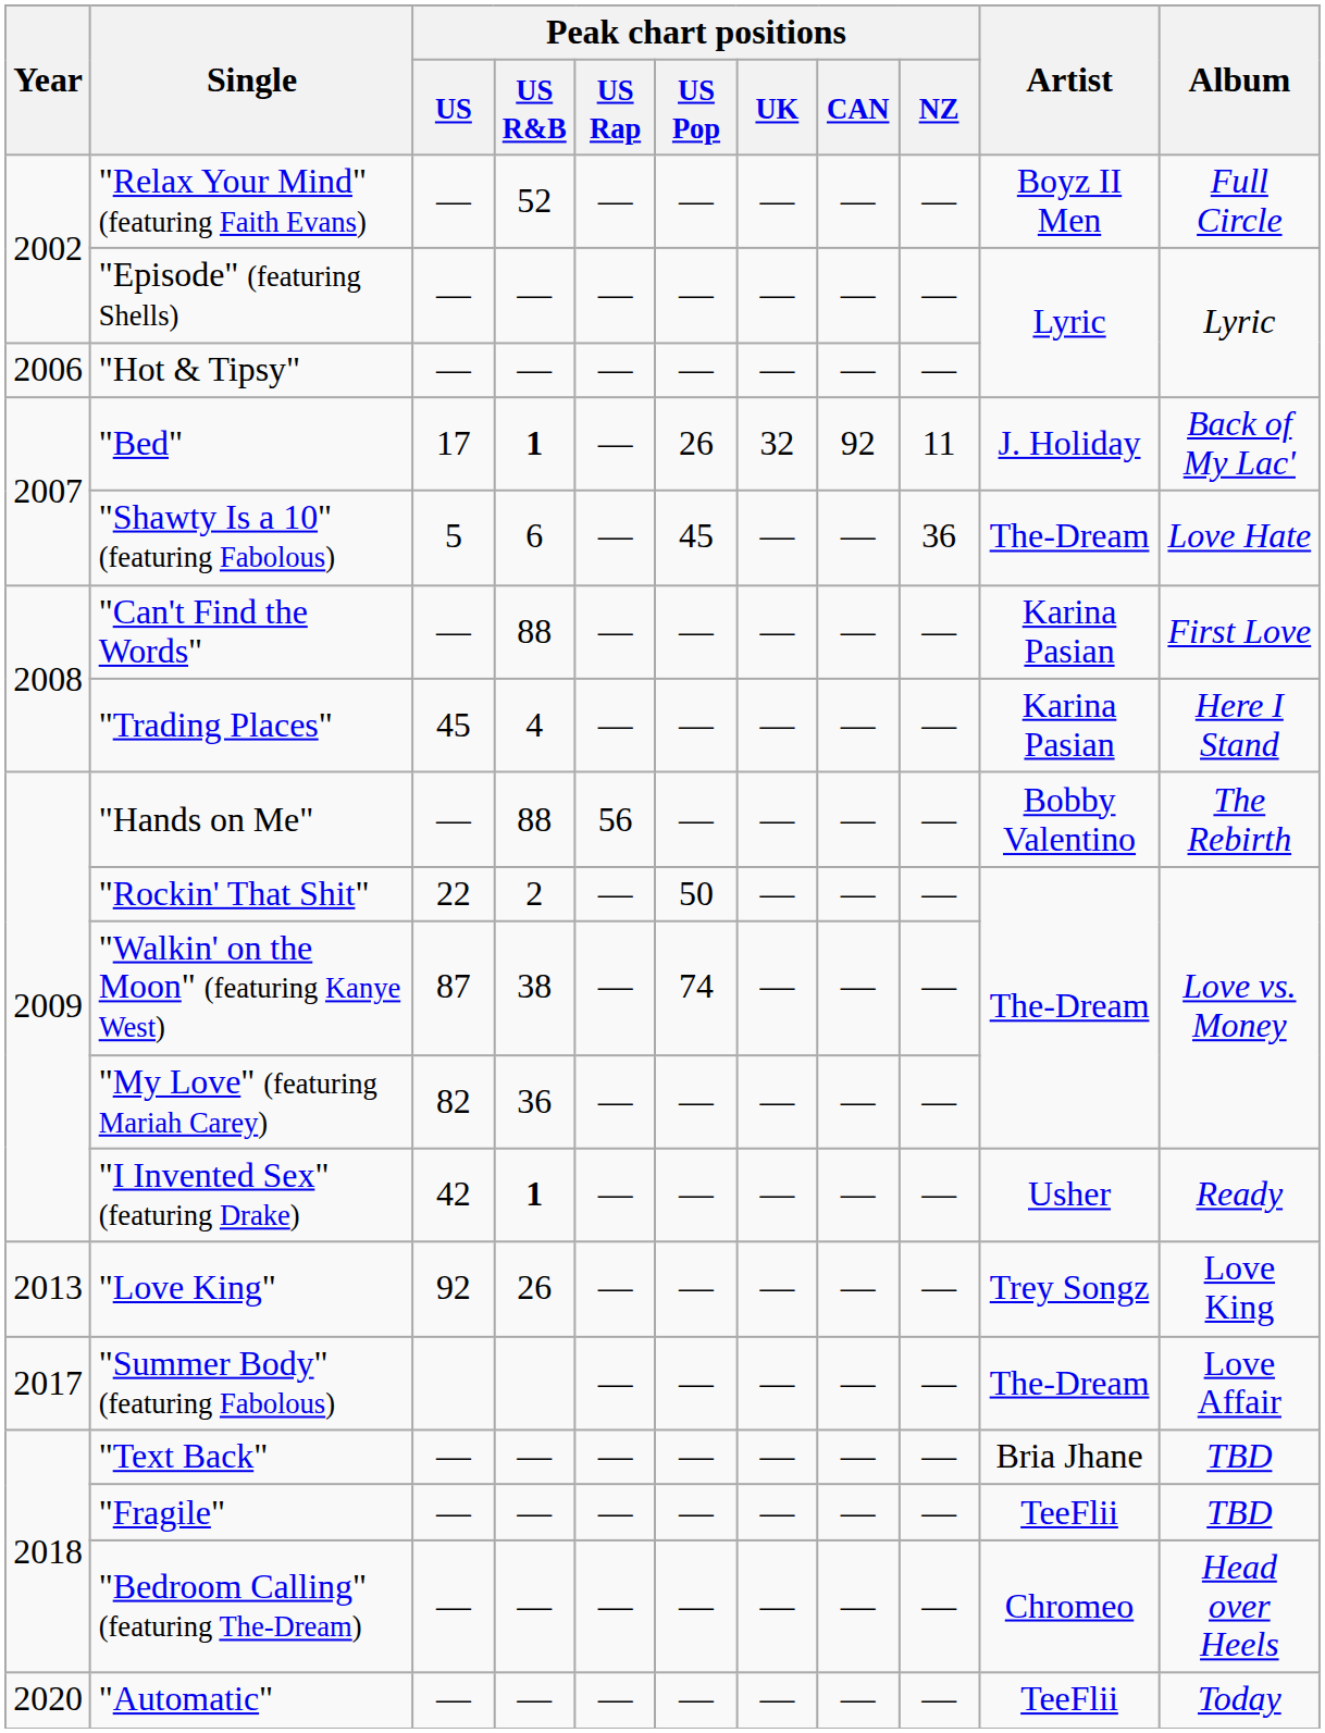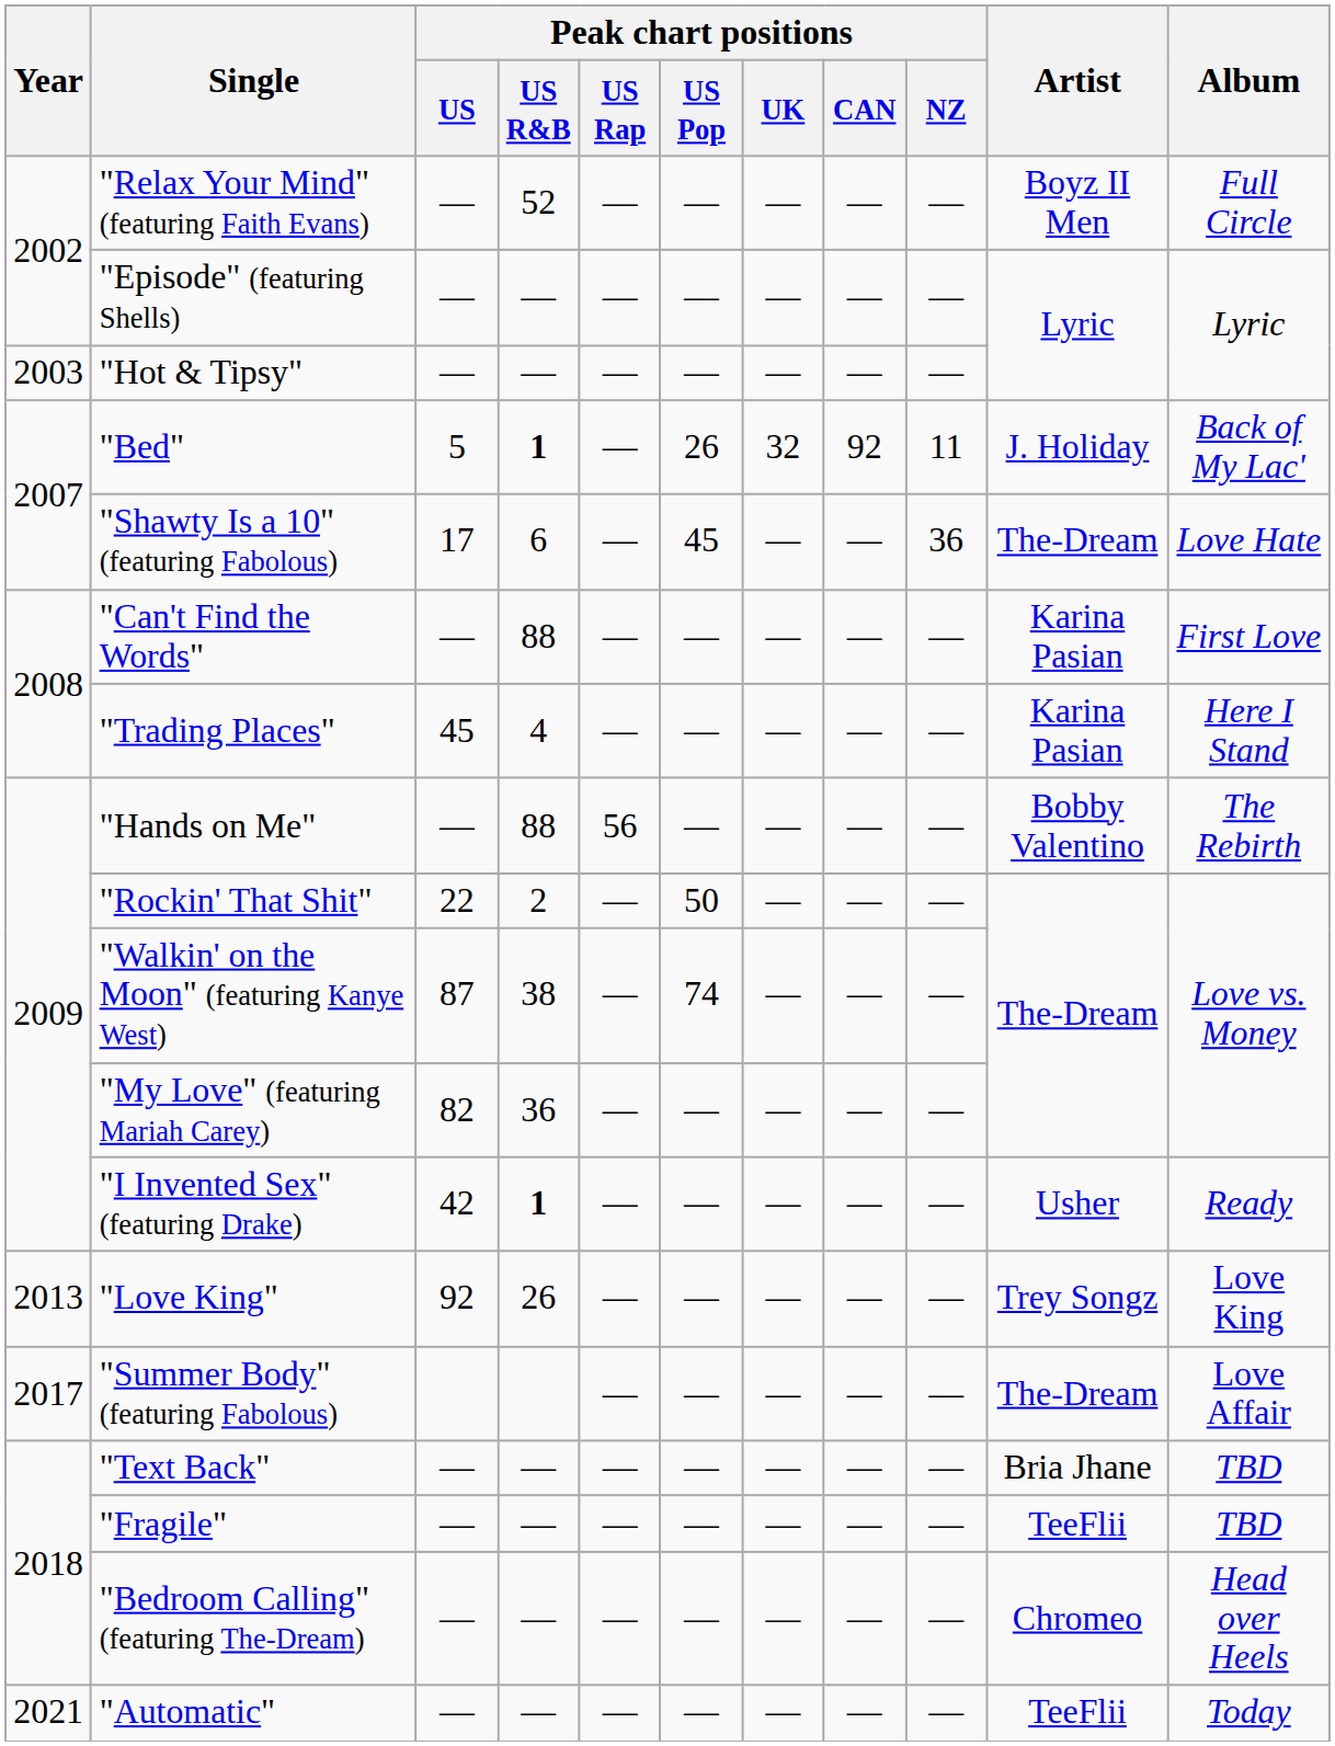 <table class="wikitable">
 <tr>
 <th rowspan="2">Year</th>
 <th rowspan="2">Single</th>
 <th colspan="7">Peak chart positions</th>
 <th rowspan="2">Artist</th>
 <th rowspan="2">Album</th>
 </tr>
 <tr>
 <th style="text-align:center; width:30px;"><small><a href='#'>US</a></small></th>
 <th style="text-align:center; width:30px;"><small><a href='#'>US R&B</a></small></th>
 <th style="text-align:center; width:30px;"><small><a href='#'>US Rap</a></small></th>
 <th style="text-align:center; width:30px;"><small><a href='#'>US Pop</a></small></th>
 <th style="text-align:center; width:30px;"><small><a href='#'>UK</a></small></th>
 <th style="text-align:center; width:30px;"><small><a href='#'>CAN</a></small></th>
 <th style="text-align:center; width:30px;"><small><a href='#'>NZ</a></small></th>
 </tr>
 <tr>
 <td rowspan="2">2002</td>
 <td>"<a href='#'>Relax Your Mind</a>" <small>(featuring <a href='#'>Faith Evans</a>)</small></td>
 <td style="text-align:center;">—</td>
 <td style="text-align:center;">52</td>
 <td style="text-align:center;">—</td>
 <td style="text-align:center;">—</td>
 <td style="text-align:center;">—</td>
 <td style="text-align:center;">—</td>
 <td style="text-align:center;">—</td>
 <td style="text-align:center;"><a href='#'>Boyz II Men</a></td>
 <td style="text-align:center;"><em><a href='#'>Full Circle</a></em></td>
 </tr>
 <tr>
 <td>"Episode" <small>(featuring Shells)</small></td>
 <td style="text-align:center;">—</td>
 <td style="text-align:center;">—</td>
 <td style="text-align:center;">—</td>
 <td style="text-align:center;">—</td>
 <td style="text-align:center;">—</td>
 <td style="text-align:center;">—</td>
 <td style="text-align:center;">—</td>
 <td style="text-align:center;" rowspan="2"><a href='#'>Lyric</a></td>
 <td style="text-align:center;" rowspan="2"><em>Lyric</em></td>
 </tr>
 <tr>
-<td>2006</td>
+<td>2003</td>
 <td>"Hot & Tipsy"</td>
 <td style="text-align:center;">—</td>
 <td style="text-align:center;">—</td>
 <td style="text-align:center;">—</td>
 <td style="text-align:center;">—</td>
 <td style="text-align:center;">—</td>
 <td style="text-align:center;">—</td>
 <td style="text-align:center;">—</td>
 </tr>
 <tr>
 <td rowspan="2">2007</td>
 <td>"<a href='#'>Bed</a>"</td>
-<td style="text-align:center;">17</td>
+<td style="text-align:center;">5</td>
 <td style="text-align:center;"><strong>1</strong></td>
 <td style="text-align:center;">—</td>
 <td style="text-align:center;">26</td>
 <td style="text-align:center;">32</td>
 <td style="text-align:center;">92</td>
 <td style="text-align:center;">11</td>
 <td style="text-align:center;"><a href='#'>J. Holiday</a></td>
 <td style="text-align:center;"><em><a href='#'>Back of My Lac'</a></em></td>
 </tr>
 <tr>
 <td>"<a href='#'>Shawty Is a 10</a>" <small>(featuring <a href='#'>Fabolous</a>)</small></td>
-<td style="text-align:center;">5</td>
+<td style="text-align:center;">17</td>
 <td style="text-align:center;">6</td>
 <td style="text-align:center;">—</td>
 <td style="text-align:center;">45</td>
 <td style="text-align:center;">—</td>
 <td style="text-align:center;">—</td>
 <td style="text-align:center;">36</td>
 <td style="text-align:center;"><a href='#'>The-Dream</a></td>
 <td style="text-align:center;"><em><a href='#'>Love Hate</a></em></td>
 </tr>
 <tr>
 <td rowspan="2">2008</td>
 <td>"<a href='#'>Can't Find the Words</a>"</td>
 <td style="text-align:center;">—</td>
 <td style="text-align:center;">88</td>
 <td style="text-align:center;">—</td>
 <td style="text-align:center;">—</td>
 <td style="text-align:center;">—</td>
 <td style="text-align:center;">—</td>
 <td style="text-align:center;">—</td>
 <td style="text-align:center;"><a href='#'>Karina Pasian</a></td>
 <td style="text-align:center;"><em><a href='#'>First Love</a></em></td>
 </tr>
 <tr>
 <td>"<a href='#'>Trading Places</a>"</td>
 <td style="text-align:center;">45</td>
 <td style="text-align:center;">4</td>
 <td style="text-align:center;">—</td>
 <td style="text-align:center;">—</td>
 <td style="text-align:center;">—</td>
 <td style="text-align:center;">—</td>
 <td style="text-align:center;">—</td>
 <td style="text-align:center;"><a href='#'>Karina Pasian</a></td>
 <td style="text-align:center;"><em><a href='#'>Here I Stand</a></em></td>
 </tr>
 <tr>
 <td rowspan="5">2009</td>
 <td>"Hands on Me"</td>
 <td style="text-align:center;">—</td>
 <td style="text-align:center;">88</td>
 <td style="text-align:center;">56</td>
 <td style="text-align:center;">—</td>
 <td style="text-align:center;">—</td>
 <td style="text-align:center;">—</td>
 <td style="text-align:center;">—</td>
 <td style="text-align:center;"><a href='#'>Bobby Valentino</a></td>
 <td style="text-align:center;"><em><a href='#'>The Rebirth</a></em></td>
 </tr>
 <tr>
 <td>"<a href='#'>Rockin' That Shit</a>"</td>
 <td style="text-align:center;">22</td>
 <td style="text-align:center;">2</td>
 <td style="text-align:center;">—</td>
 <td style="text-align:center;">50</td>
 <td style="text-align:center;">—</td>
 <td style="text-align:center;">—</td>
 <td style="text-align:center;">—</td>
 <td style="text-align:center;" rowspan="3"><a href='#'>The-Dream</a></td>
 <td style="text-align:center;" rowspan="3"><em><a href='#'>Love vs. Money</a></em></td>
 </tr>
 <tr>
 <td>"<a href='#'>Walkin' on the Moon</a>" <small>(featuring <a href='#'>Kanye West</a>)</small></td>
 <td style="text-align:center;">87</td>
 <td style="text-align:center;">38</td>
 <td style="text-align:center;">—</td>
 <td style="text-align:center;">74</td>
 <td style="text-align:center;">—</td>
 <td style="text-align:center;">—</td>
 <td style="text-align:center;">—</td>
 </tr>
 <tr>
 <td>"<a href='#'>My Love</a>" <small>(featuring <a href='#'>Mariah Carey</a>)</small></td>
 <td style="text-align:center;">82</td>
 <td style="text-align:center;">36</td>
 <td style="text-align:center;">—</td>
 <td style="text-align:center;">—</td>
 <td style="text-align:center;">—</td>
 <td style="text-align:center;">—</td>
 <td style="text-align:center;">—</td>
 </tr>
 <tr>
 <td>"<a href='#'>I Invented Sex</a>" <small>(featuring <a href='#'>Drake</a>)</small></td>
 <td style="text-align:center;">42</td>
 <td style="text-align:center;"><strong>1</strong></td>
 <td style="text-align:center;">—</td>
 <td style="text-align:center;">—</td>
 <td style="text-align:center;">—</td>
 <td style="text-align:center;">—</td>
 <td style="text-align:center;">—</td>
 <td style="text-align:center;"><a href='#'>Usher</a></td>
 <td style="text-align:center;"><em><a href='#'>Ready</a></em></td>
 </tr>
 <tr>
 <td>2013</td>
 <td>"<a href='#'>Love King</a>"</td>
 <td style="text-align:center;">92</td>
 <td style="text-align:center;">26</td>
 <td style="text-align:center;">—</td>
 <td style="text-align:center;">—</td>
 <td style="text-align:center;">—</td>
 <td style="text-align:center;">—</td>
 <td style="text-align:center;">—</td>
 <td style="text-align:center;"><a href='#'>Trey Songz</a></td>
 <td style="text-align:center;"><a href='#'>Love King</a></td>
 </tr>
 <tr>
 <td>2017</td>
 <td>"<a href='#'>Summer Body</a>" <small>(featuring <a href='#'>Fabolous</a>)</small></td>
 <td style="text-align:center;"></td>
 <td style="text-align:center;"></td>
 <td style="text-align:center;">—</td>
 <td style="text-align:center;">—</td>
 <td style="text-align:center;">—</td>
 <td style="text-align:center;">—</td>
 <td style="text-align:center;">—</td>
 <td style="text-align:center;"><a href='#'>The-Dream</a></td>
 <td style="text-align:center;"><a href='#'>Love Affair</a></td>
 </tr>
 <tr>
 <td rowspan="3">2018</td>
 <td>"<a href='#'>Text Back</a>"</td>
 <td style="text-align:center;">—</td>
 <td style="text-align:center;">—</td>
 <td style="text-align:center;">—</td>
 <td style="text-align:center;">—</td>
 <td style="text-align:center;">—</td>
 <td style="text-align:center;">—</td>
 <td style="text-align:center;">—</td>
 <td style="text-align:center;">Bria Jhane</td>
 <td style="text-align:center;"><em><a href='#'>TBD</a></em></td>
 </tr>
 <tr>
 <td>"<a href='#'>Fragile</a>"</td>
 <td style="text-align:center;">—</td>
 <td style="text-align:center;">—</td>
 <td style="text-align:center;">—</td>
 <td style="text-align:center;">—</td>
 <td style="text-align:center;">—</td>
 <td style="text-align:center;">—</td>
 <td style="text-align:center;">—</td>
 <td style="text-align:center;"><a href='#'>TeeFlii</a></td>
 <td style="text-align:center;"><em><a href='#'>TBD</a></em></td>
 </tr>
 <tr>
 <td>"<a href='#'>Bedroom Calling</a>" <small>(featuring <a href='#'>The-Dream</a>)</small></td>
 <td style="text-align:center;">—</td>
 <td style="text-align:center;">—</td>
 <td style="text-align:center;">—</td>
 <td style="text-align:center;">—</td>
 <td style="text-align:center;">—</td>
 <td style="text-align:center;">—</td>
 <td style="text-align:center;">—</td>
 <td style="text-align:center;"><a href='#'>Chromeo</a></td>
 <td style="text-align:center;"><em><a href='#'>Head over Heels</a></em></td>
 </tr>
 <tr>
-<td>2020</td>
+<td>2021</td>
 <td>"<a href='#'>Automatic</a>"</td>
 <td style="text-align:center;">—</td>
 <td style="text-align:center;">—</td>
 <td style="text-align:center;">—</td>
 <td style="text-align:center;">—</td>
 <td style="text-align:center;">—</td>
 <td style="text-align:center;">—</td>
 <td style="text-align:center;">—</td>
 <td style="text-align:center;"><a href='#'>TeeFlii</a></td>
 <td style="text-align:center;"><em><a href='#'>Today</a></em></td>
 </tr>
 </table>
